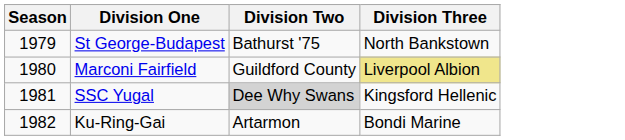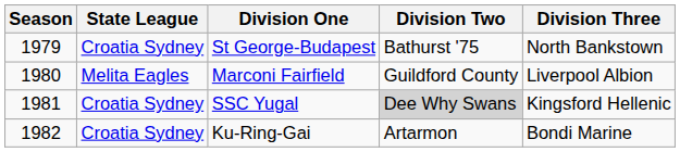 <table class="wikitable">
 <tr>
 <th>Season</th>
+<th>State League</th>
 <th>Division One</th>
 <th>Division Two</th>
 <th>Division Three</th>
 </tr>
 <tr>
 <td style=text-align:center>1979</td>
+<td><a href='#'>Croatia Sydney</a></td>
 <td><a href='#'>St George-Budapest</a></td>
 <td>Bathurst '75</td>
 <td>North Bankstown</td>
 </tr>
 <tr>
 <td style=text-align:center>1980</td>
+<td><a href='#'>Melita Eagles</a></td>
 <td><a href='#'>Marconi Fairfield</a></td>
 <td>Guildford County</td>
-<td style="background: khaki;">Liverpool Albion</td>
+<td>Liverpool Albion</td>
 </tr>
 <tr>
 <td style=text-align:center>1981</td>
+<td><a href='#'>Croatia Sydney</a></td>
 <td><a href='#'>SSC Yugal</a></td>
 <td style="background: lightgrey;">Dee Why Swans</td>
 <td>Kingsford Hellenic</td>
 </tr>
 <tr>
 <td style=text-align:center>1982</td>
+<td><a href='#'>Croatia Sydney</a></td>
 <td>Ku-Ring-Gai</td>
 <td>Artarmon</td>
 <td>Bondi Marine</td>
 </tr>
 </table>
